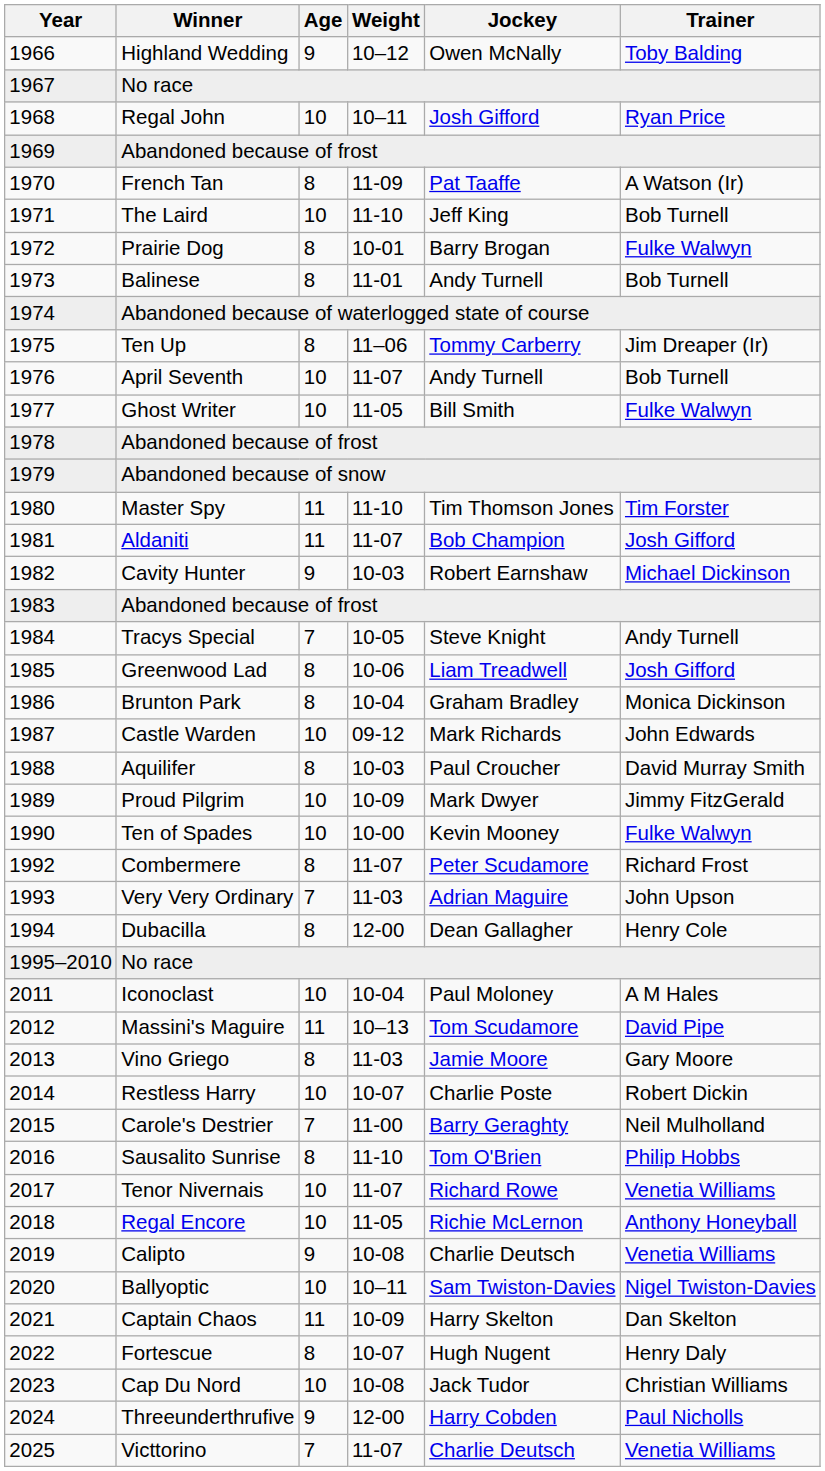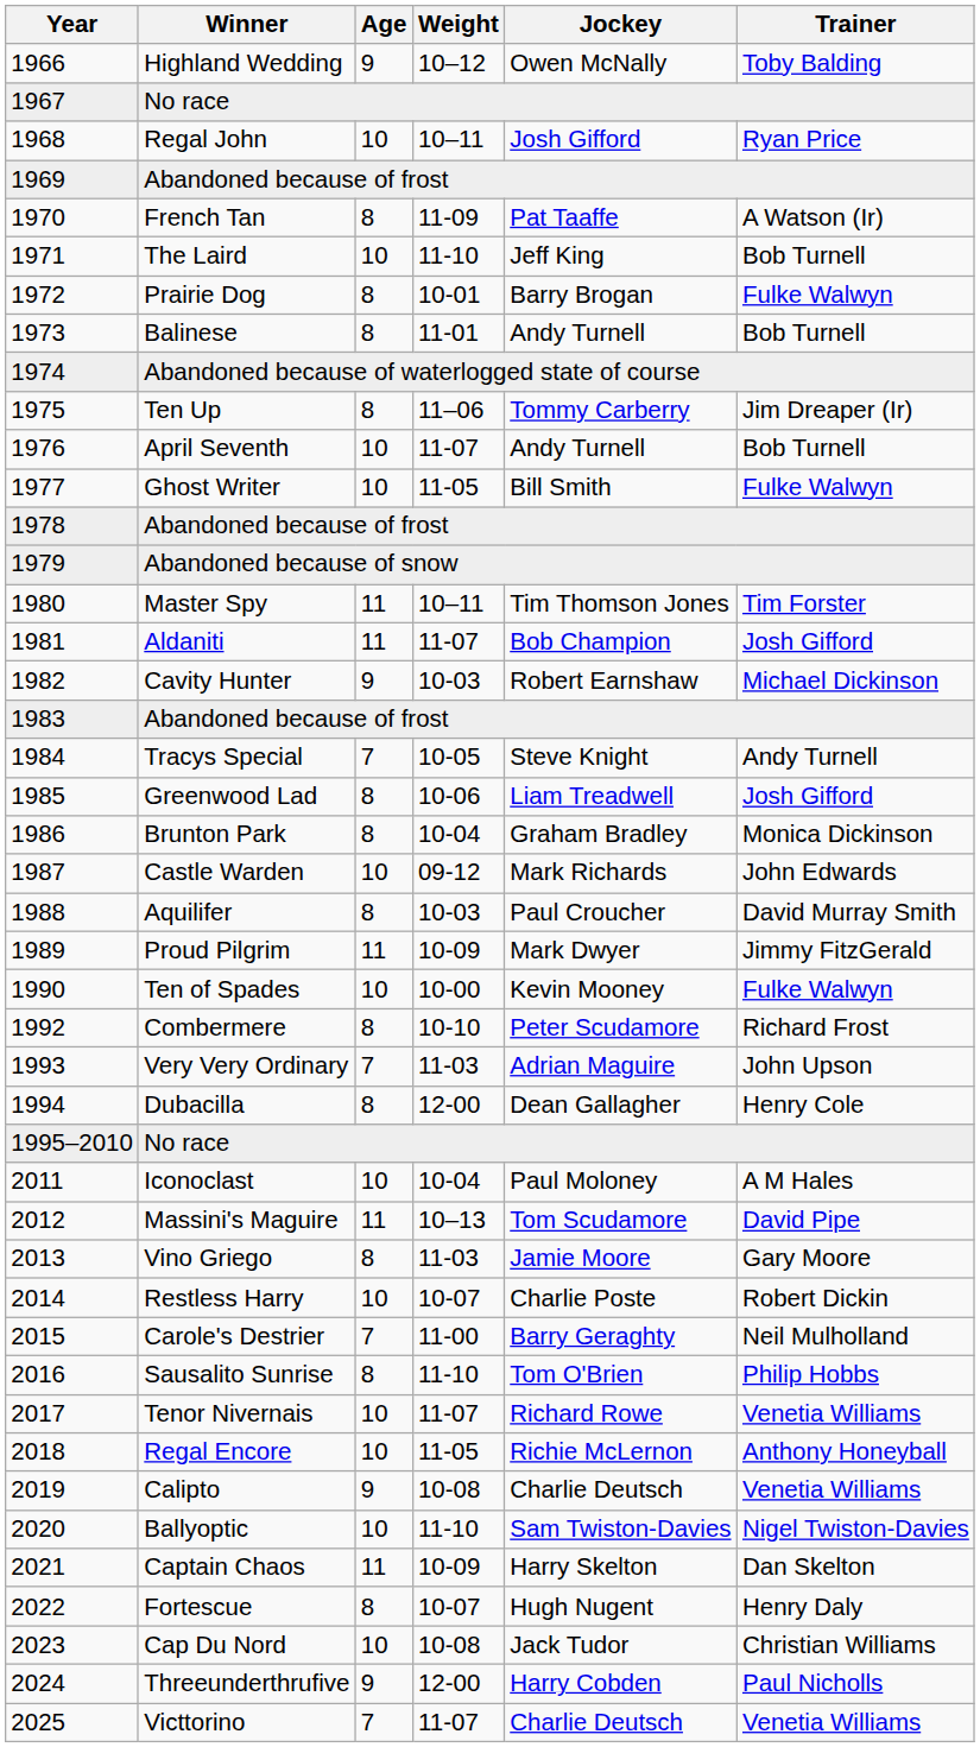 <table class="wikitable sortable">
 <tr>
 <th>Year</th>
 <th>Winner</th>
 <th>Age</th>
 <th>Weight</th>
 <th>Jockey</th>
 <th>Trainer</th>
 </tr>
 <tr>
 <td>1966</td>
 <td>Highland Wedding</td>
 <td>9</td>
 <td>10–12</td>
 <td>Owen McNally</td>
 <td><a href='#'>Toby Balding</a></td>
 </tr>
 <tr bgcolor="#eeeeee">
 <td>1967</td>
 <td colspan="5">No race</td>
 </tr>
 <tr>
 <td>1968</td>
 <td>Regal John</td>
 <td>10</td>
 <td>10–11</td>
 <td><a href='#'>Josh Gifford</a></td>
 <td><a href='#'>Ryan Price</a></td>
 </tr>
 <tr bgcolor="#eeeeee">
 <td>1969</td>
 <td colspan="5">Abandoned because of frost</td>
 </tr>
 <tr>
 <td>1970</td>
 <td>French Tan</td>
 <td>8</td>
 <td>11-09</td>
 <td><a href='#'>Pat Taaffe</a></td>
 <td>A Watson (Ir)</td>
 </tr>
 <tr>
 <td>1971</td>
 <td>The Laird</td>
 <td>10</td>
 <td>11-10</td>
 <td>Jeff King</td>
 <td>Bob Turnell</td>
 </tr>
 <tr>
 <td>1972</td>
 <td>Prairie Dog</td>
 <td>8</td>
 <td>10-01</td>
 <td>Barry Brogan</td>
 <td><a href='#'>Fulke Walwyn</a></td>
 </tr>
 <tr>
 <td>1973</td>
 <td>Balinese</td>
 <td>8</td>
 <td>11-01</td>
 <td>Andy Turnell</td>
 <td>Bob Turnell</td>
 </tr>
 <tr bgcolor="#eeeeee">
 <td>1974</td>
 <td colspan="5">Abandoned because of waterlogged state of course</td>
 </tr>
 <tr>
 <td>1975</td>
 <td>Ten Up</td>
 <td>8</td>
 <td>11–06</td>
 <td><a href='#'>Tommy Carberry</a></td>
 <td>Jim Dreaper (Ir)</td>
 </tr>
 <tr>
 <td>1976</td>
 <td>April Seventh</td>
 <td>10</td>
 <td>11-07</td>
 <td>Andy Turnell</td>
 <td>Bob Turnell</td>
 </tr>
 <tr>
 <td>1977</td>
 <td>Ghost Writer</td>
 <td>10</td>
 <td>11-05</td>
 <td>Bill Smith</td>
 <td><a href='#'>Fulke Walwyn</a></td>
 </tr>
 <tr bgcolor="#eeeeee">
 <td>1978</td>
 <td colspan="5">Abandoned because of frost</td>
 </tr>
 <tr bgcolor="#eeeeee">
 <td>1979</td>
 <td colspan="5">Abandoned because of snow</td>
 </tr>
 <tr>
 <td>1980</td>
 <td>Master Spy</td>
 <td>11</td>
-<td>11-10</td>
+<td>10–11</td>
 <td>Tim Thomson Jones</td>
 <td><a href='#'>Tim Forster</a></td>
 </tr>
 <tr>
 <td>1981</td>
 <td><a href='#'>Aldaniti</a></td>
 <td>11</td>
 <td>11-07</td>
 <td><a href='#'>Bob Champion</a></td>
 <td><a href='#'>Josh Gifford</a></td>
 </tr>
 <tr>
 <td>1982</td>
 <td>Cavity Hunter</td>
 <td>9</td>
 <td>10-03</td>
 <td>Robert Earnshaw</td>
 <td><a href='#'>Michael Dickinson</a></td>
 </tr>
 <tr bgcolor="#eeeeee">
 <td>1983</td>
 <td colspan="5">Abandoned because of frost</td>
 </tr>
 <tr>
 <td>1984</td>
 <td>Tracys Special</td>
 <td>7</td>
 <td>10-05</td>
 <td>Steve Knight</td>
 <td>Andy Turnell</td>
 </tr>
 <tr>
 <td>1985</td>
 <td>Greenwood Lad</td>
 <td>8</td>
 <td>10-06</td>
 <td><a href='#'>Liam Treadwell</a></td>
 <td><a href='#'>Josh Gifford</a></td>
 </tr>
 <tr>
 <td>1986</td>
 <td>Brunton Park</td>
 <td>8</td>
 <td>10-04</td>
 <td>Graham Bradley</td>
 <td>Monica Dickinson</td>
 </tr>
 <tr>
 <td>1987</td>
 <td>Castle Warden</td>
 <td>10</td>
 <td>09-12</td>
 <td>Mark Richards</td>
 <td>John Edwards</td>
 </tr>
 <tr>
 <td>1988</td>
 <td>Aquilifer</td>
 <td>8</td>
 <td>10-03</td>
 <td>Paul Croucher</td>
 <td>David Murray Smith</td>
 </tr>
 <tr>
 <td>1989</td>
 <td>Proud Pilgrim</td>
-<td>10</td>
+<td>11</td>
 <td>10-09</td>
 <td>Mark Dwyer</td>
 <td>Jimmy FitzGerald</td>
 </tr>
 <tr>
 <td>1990</td>
 <td>Ten of Spades</td>
 <td>10</td>
 <td>10-00</td>
 <td>Kevin Mooney</td>
 <td><a href='#'>Fulke Walwyn</a></td>
 </tr>
 <tr>
 <td>1992</td>
 <td>Combermere</td>
 <td>8</td>
-<td>11-07</td>
+<td>10-10</td>
 <td><a href='#'>Peter Scudamore</a></td>
 <td>Richard Frost</td>
 </tr>
 <tr>
 <td>1993</td>
 <td>Very Very Ordinary</td>
 <td>7</td>
 <td>11-03</td>
 <td><a href='#'>Adrian Maguire</a></td>
 <td>John Upson</td>
 </tr>
 <tr>
 <td>1994</td>
 <td>Dubacilla</td>
 <td>8</td>
 <td>12-00</td>
 <td>Dean Gallagher</td>
 <td>Henry Cole</td>
 </tr>
 <tr bgcolor="#eeeeee">
 <td>1995–2010</td>
 <td colspan="5">No race</td>
 </tr>
 <tr>
 <td>2011</td>
 <td>Iconoclast</td>
 <td>10</td>
 <td>10-04</td>
 <td>Paul Moloney</td>
 <td>A M Hales</td>
 </tr>
 <tr>
 <td>2012</td>
 <td>Massini's Maguire</td>
 <td>11</td>
 <td>10–13</td>
 <td><a href='#'>Tom Scudamore</a></td>
 <td><a href='#'>David Pipe</a></td>
 </tr>
 <tr>
 <td>2013</td>
 <td>Vino Griego</td>
 <td>8</td>
 <td>11-03</td>
 <td><a href='#'>Jamie Moore</a></td>
 <td>Gary Moore</td>
 </tr>
 <tr>
 <td>2014</td>
 <td>Restless Harry</td>
 <td>10</td>
 <td>10-07</td>
 <td>Charlie Poste</td>
 <td>Robert Dickin</td>
 </tr>
 <tr>
 <td>2015</td>
 <td>Carole's Destrier</td>
 <td>7</td>
 <td>11-00</td>
 <td><a href='#'>Barry Geraghty</a></td>
 <td>Neil Mulholland</td>
 </tr>
 <tr>
 <td>2016</td>
 <td>Sausalito Sunrise</td>
 <td>8</td>
 <td>11-10</td>
 <td><a href='#'>Tom O'Brien</a></td>
 <td><a href='#'>Philip Hobbs</a></td>
 </tr>
 <tr>
 <td>2017</td>
 <td>Tenor Nivernais</td>
 <td>10</td>
 <td>11-07</td>
 <td><a href='#'>Richard Rowe</a></td>
 <td><a href='#'>Venetia Williams</a></td>
 </tr>
 <tr>
 <td>2018</td>
 <td><a href='#'>Regal Encore</a></td>
 <td>10</td>
 <td>11-05</td>
 <td><a href='#'>Richie McLernon</a></td>
 <td><a href='#'>Anthony Honeyball</a></td>
 </tr>
 <tr>
 <td>2019</td>
 <td>Calipto</td>
 <td>9</td>
 <td>10-08</td>
 <td>Charlie Deutsch</td>
 <td><a href='#'>Venetia Williams</a></td>
 </tr>
 <tr>
 <td>2020</td>
 <td>Ballyoptic</td>
 <td>10</td>
-<td>10–11</td>
+<td>11-10</td>
 <td><a href='#'>Sam Twiston-Davies</a></td>
 <td><a href='#'>Nigel Twiston-Davies</a></td>
 </tr>
 <tr>
 <td>2021</td>
 <td>Captain Chaos</td>
 <td>11</td>
 <td>10-09</td>
 <td>Harry Skelton</td>
 <td>Dan Skelton</td>
 </tr>
 <tr>
 <td>2022</td>
 <td>Fortescue</td>
 <td>8</td>
 <td>10-07</td>
 <td>Hugh Nugent</td>
 <td>Henry Daly</td>
 </tr>
 <tr>
 <td>2023</td>
 <td>Cap Du Nord</td>
 <td>10</td>
 <td>10-08</td>
 <td>Jack Tudor</td>
 <td>Christian Williams</td>
 </tr>
 <tr>
 <td>2024</td>
 <td>Threeunderthrufive</td>
 <td>9</td>
 <td>12-00</td>
 <td><a href='#'>Harry Cobden</a></td>
 <td><a href='#'>Paul Nicholls</a></td>
 </tr>
 <tr>
 <td>2025</td>
 <td>Victtorino</td>
 <td>7</td>
 <td>11-07</td>
 <td><a href='#'>Charlie Deutsch</a></td>
 <td><a href='#'>Venetia Williams</a></td>
 </tr>
 </table>
